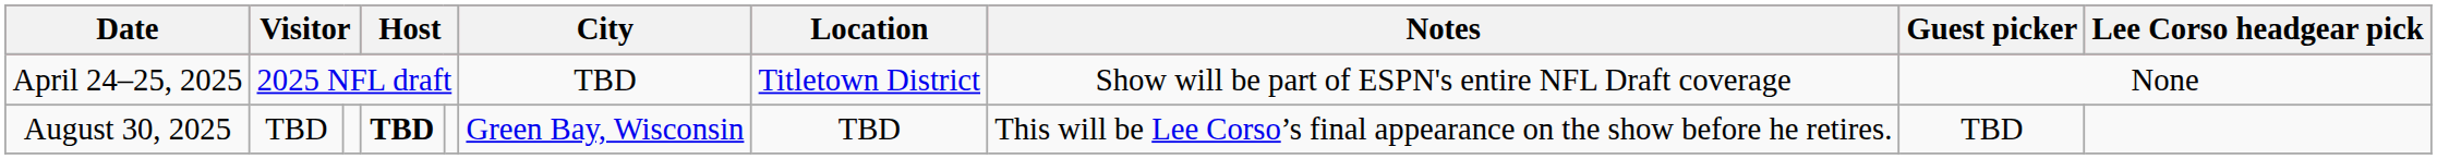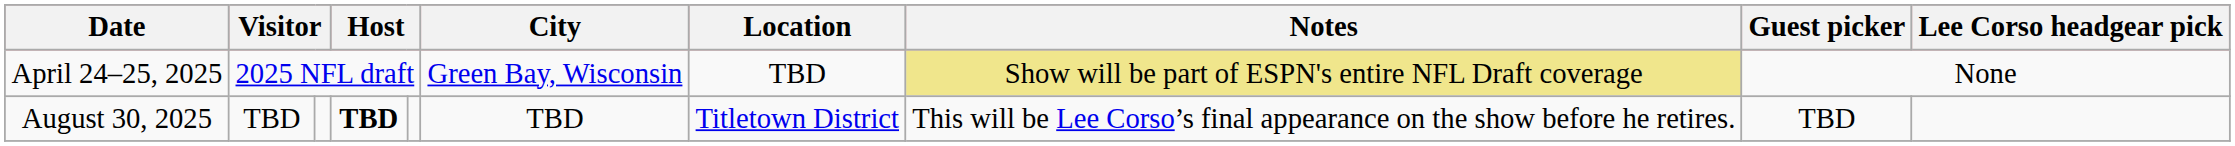 <table class="wikitable" style="text-align:center">
 <tr style="background:#A32638;"|>
 <th>Date</th>
 <th colspan=2>Visitor</th>
 <th colspan=2>Host</th>
 <th>City</th>
 <th>Location</th>
 <th>Notes</th>
 <th>Guest picker</th>
 <th>Lee Corso headgear pick</th>
 </tr>
 <tr>
 <td>April 24–25, 2025</td>
 <td colspan="4"><a href='#'>2025 NFL draft</a></td>
+<td><a href='#'>Green Bay, Wisconsin</a></td>
 <td>TBD</td>
-<td><a href='#'>Titletown District</a></td>
-<td>Show will be part of ESPN's entire NFL Draft coverage</td>
+<td style="background: khaki;">Show will be part of ESPN's entire NFL Draft coverage</td>
 <td colspan="2">None</td>
 </tr>
 <tr>
 <td>August 30, 2025</td>
 <td>TBD</td>
 <td></td>
 <td><strong>TBD</strong></td>
 <td></td>
-<td><a href='#'>Green Bay, Wisconsin</a></td>
 <td>TBD</td>
+<td><a href='#'>Titletown District</a></td>
 <td>This will be <a href='#'>Lee Corso</a>’s final appearance on the show before he retires.</td>
 <td>TBD</td>
 <td></td>
 </tr>
 </table>
